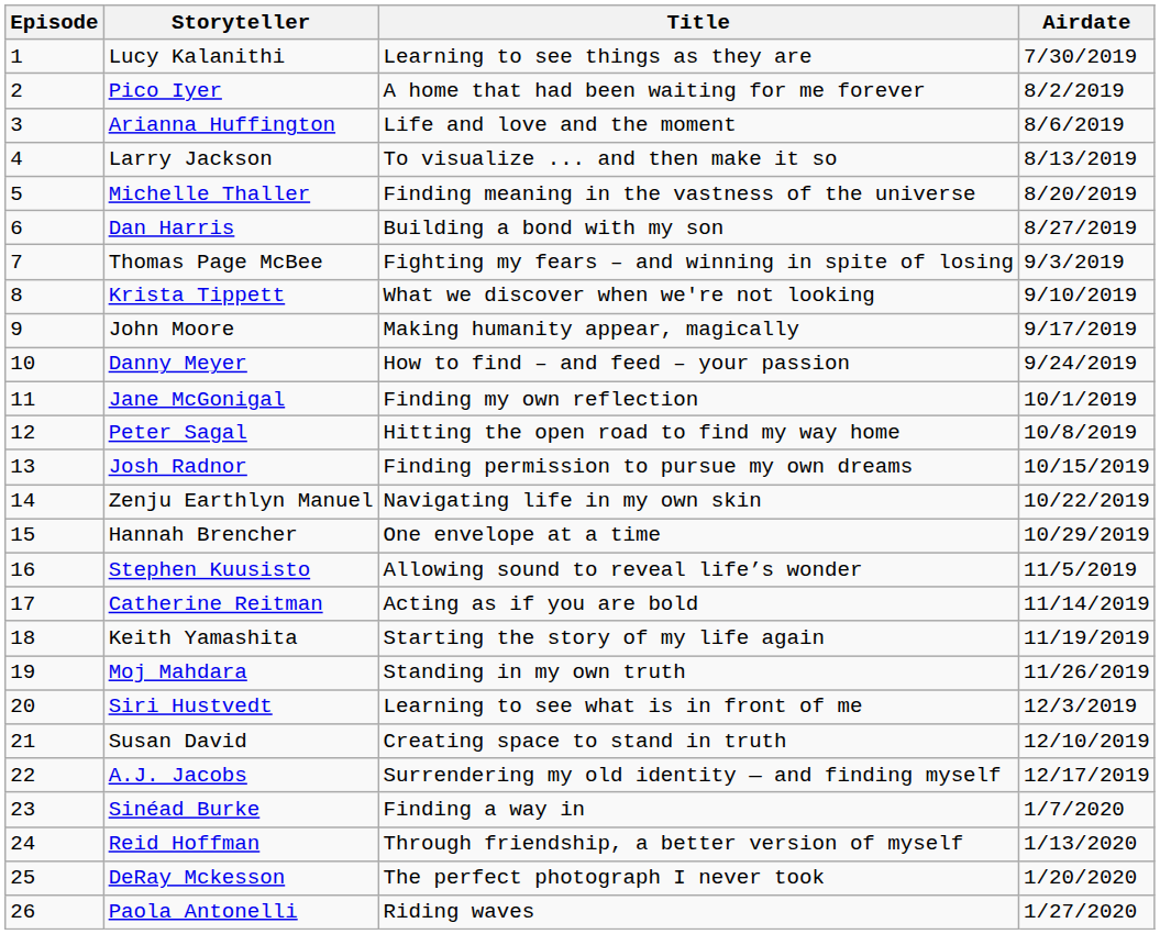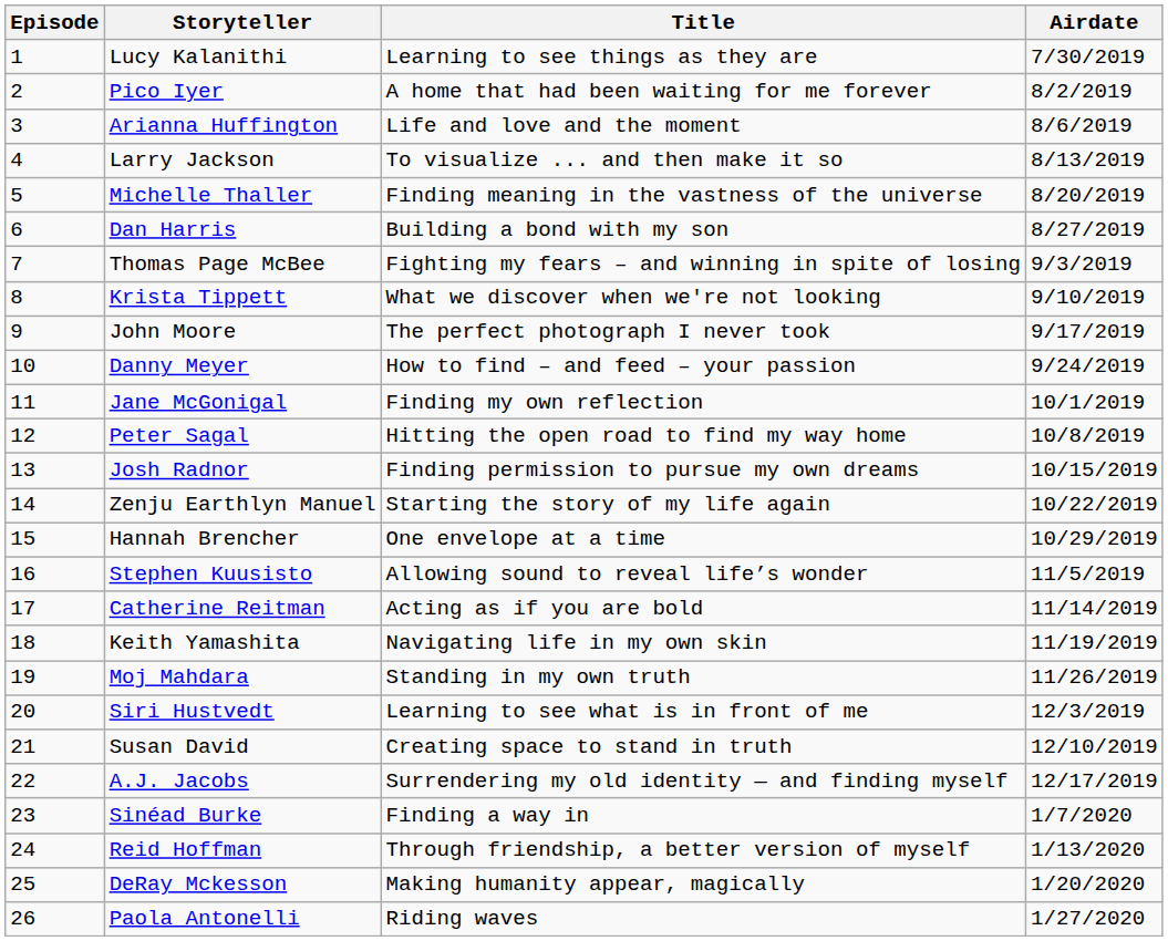 <table class="wikitable collapsible">
 <tr>
 <th>Episode</th>
 <th>Storyteller</th>
 <th>Title</th>
 <th>Airdate</th>
 </tr>
 <tr>
 <td>1</td>
 <td>Lucy Kalanithi</td>
 <td>Learning to see things as they are</td>
 <td>7/30/2019</td>
 </tr>
 <tr>
 <td>2</td>
 <td><a href='#'>Pico Iyer</a></td>
 <td>A home that had been waiting for me forever</td>
 <td>8/2/2019</td>
 </tr>
 <tr>
 <td>3</td>
 <td><a href='#'>Arianna Huffington</a></td>
 <td>Life and love and the moment</td>
 <td>8/6/2019</td>
 </tr>
 <tr>
 <td>4</td>
 <td>Larry Jackson</td>
 <td>To visualize ... and then make it so</td>
 <td>8/13/2019</td>
 </tr>
 <tr>
 <td>5</td>
 <td><a href='#'>Michelle Thaller</a></td>
 <td>Finding meaning in the vastness of the universe</td>
 <td>8/20/2019</td>
 </tr>
 <tr>
 <td>6</td>
 <td><a href='#'>Dan Harris</a></td>
 <td>Building a bond with my son</td>
 <td>8/27/2019</td>
 </tr>
 <tr>
 <td>7</td>
 <td>Thomas Page McBee</td>
 <td>Fighting my fears – and winning in spite of losing</td>
 <td>9/3/2019</td>
 </tr>
 <tr>
 <td>8</td>
 <td><a href='#'>Krista Tippett</a></td>
 <td>What we discover when we're not looking</td>
 <td>9/10/2019</td>
 </tr>
 <tr>
 <td>9</td>
 <td>John Moore</td>
-<td>Making humanity appear, magically</td>
+<td>The perfect photograph I never took</td>
 <td>9/17/2019</td>
 </tr>
 <tr>
 <td>10</td>
 <td><a href='#'>Danny Meyer</a></td>
 <td>How to find – and feed – your passion</td>
 <td>9/24/2019</td>
 </tr>
 <tr>
 <td>11</td>
 <td><a href='#'>Jane McGonigal</a></td>
 <td>Finding my own reflection</td>
 <td>10/1/2019</td>
 </tr>
 <tr>
 <td>12</td>
 <td><a href='#'>Peter Sagal</a></td>
 <td>Hitting the open road to find my way home</td>
 <td>10/8/2019</td>
 </tr>
 <tr>
 <td>13</td>
 <td><a href='#'>Josh Radnor</a></td>
 <td>Finding permission to pursue my own dreams</td>
 <td>10/15/2019</td>
 </tr>
 <tr>
 <td>14</td>
 <td>Zenju Earthlyn Manuel</td>
-<td>Navigating life in my own skin</td>
+<td>Starting the story of my life again</td>
 <td>10/22/2019</td>
 </tr>
 <tr>
 <td>15</td>
 <td>Hannah Brencher</td>
 <td>One envelope at a time</td>
 <td>10/29/2019</td>
 </tr>
 <tr>
 <td>16</td>
 <td><a href='#'>Stephen Kuusisto</a></td>
 <td>Allowing sound to reveal life’s wonder</td>
 <td>11/5/2019</td>
 </tr>
 <tr>
 <td>17</td>
 <td><a href='#'>Catherine Reitman</a></td>
 <td>Acting as if you are bold</td>
 <td>11/14/2019</td>
 </tr>
 <tr>
 <td>18</td>
 <td>Keith Yamashita</td>
-<td>Starting the story of my life again</td>
+<td>Navigating life in my own skin</td>
 <td>11/19/2019</td>
 </tr>
 <tr>
 <td>19</td>
 <td><a href='#'>Moj Mahdara</a></td>
 <td>Standing in my own truth</td>
 <td>11/26/2019</td>
 </tr>
 <tr>
 <td>20</td>
 <td><a href='#'>Siri Hustvedt</a></td>
 <td>Learning to see what is in front of me</td>
 <td>12/3/2019</td>
 </tr>
 <tr>
 <td>21</td>
 <td>Susan David</td>
 <td>Creating space to stand in truth</td>
 <td>12/10/2019</td>
 </tr>
 <tr>
 <td>22</td>
 <td><a href='#'>A.J. Jacobs</a></td>
 <td>Surrendering my old identity — and finding myself</td>
 <td>12/17/2019</td>
 </tr>
 <tr>
 <td>23</td>
 <td><a href='#'>Sinéad Burke</a></td>
 <td>Finding a way in</td>
 <td>1/7/2020</td>
 </tr>
 <tr>
 <td>24</td>
 <td><a href='#'>Reid Hoffman</a></td>
 <td>Through friendship, a better version of myself</td>
 <td>1/13/2020</td>
 </tr>
 <tr>
 <td>25</td>
 <td><a href='#'>DeRay Mckesson</a></td>
-<td>The perfect photograph I never took</td>
+<td>Making humanity appear, magically</td>
 <td>1/20/2020</td>
 </tr>
 <tr>
 <td>26</td>
 <td><a href='#'>Paola Antonelli</a></td>
 <td>Riding waves</td>
 <td>1/27/2020</td>
 </tr>
 </table>
